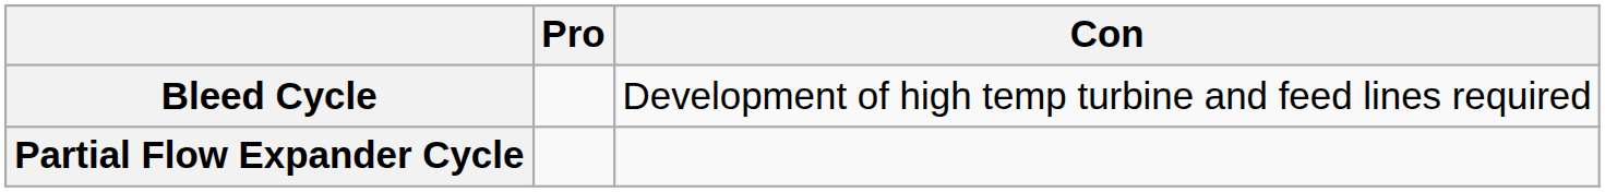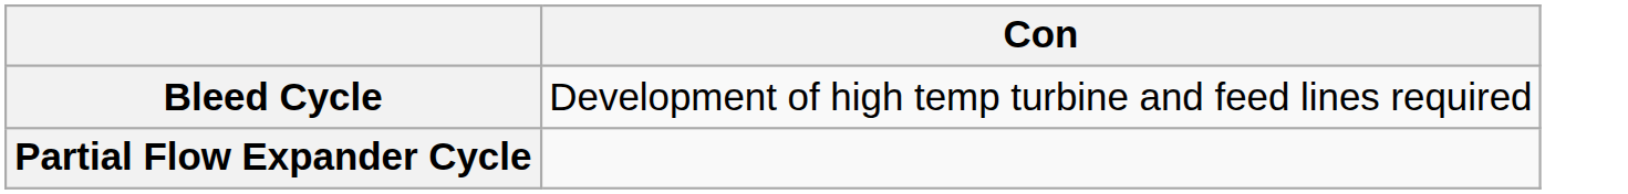 <table class="wikitable">
 <tr>
 <th></th>
-<th scope="col">Pro</th>
 <th scope="col">Con</th>
 </tr>
 <tr>
 <th scope="row">Bleed Cycle</th>
-<td></td>
 <td>Development of high temp turbine and feed lines required</td>
 </tr>
 <tr>
 <th scope="row">Partial Flow Expander Cycle</th>
 <td></td>
-<td></td>
 </tr>
 </table>
